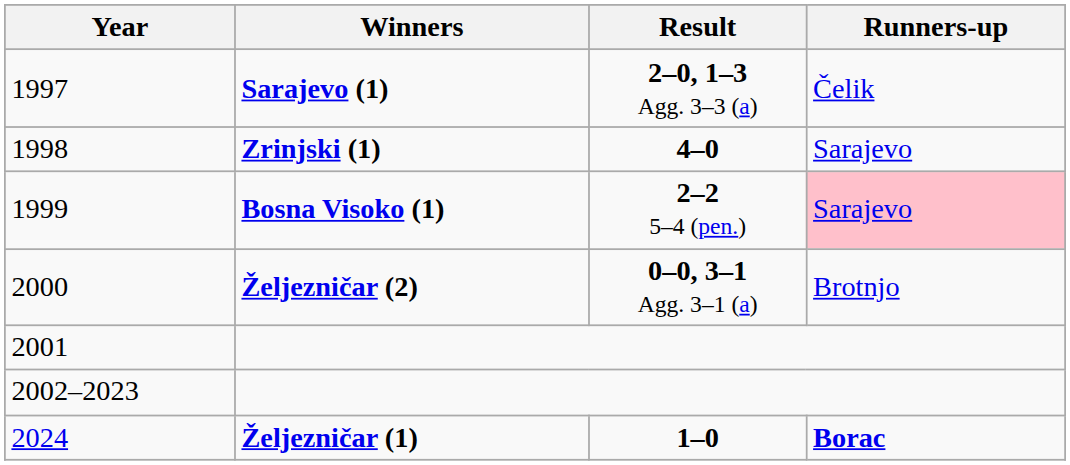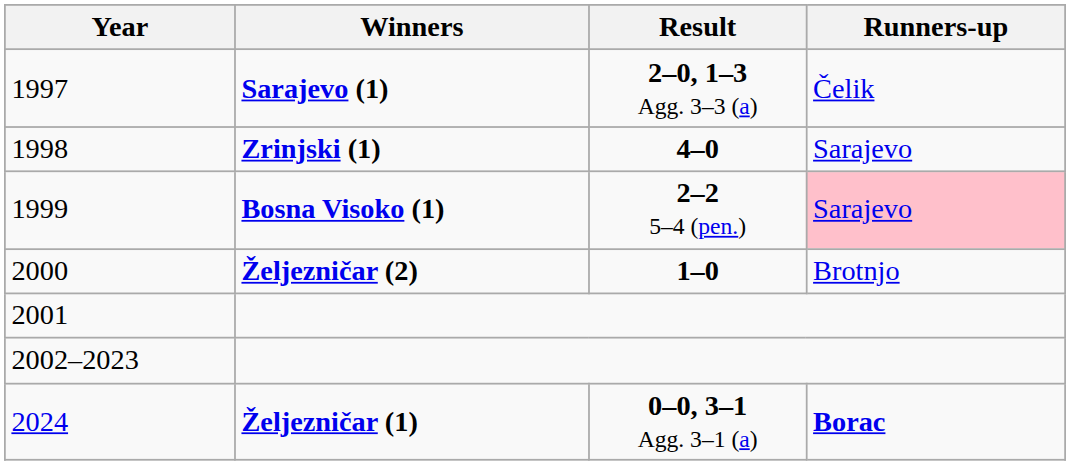 <table class="wikitable plainrowheaders" style="width:600px">
 <tr bgcolor="#CCCCCC">
 <th scope=col>Year</th>
 <th scope=col>Winners</th>
 <th scope=col>Result</th>
 <th scope=col>Runners-up</th>
 </tr>
 <tr>
 <td scope=row>1997</td>
 <td><strong><a href='#'>Sarajevo</a> (1)</strong></td>
 <td align=center><strong>2–0, 1–3</strong><br><small>Agg. 3–3 (<a href='#'>a</a>)</small></td>
 <td><a href='#'>Čelik</a></td>
 </tr>
 <tr>
 <td scope=row>1998</td>
 <td><strong><a href='#'>Zrinjski</a> (1)</strong></td>
 <td align=center><strong>4–0</strong></td>
 <td><a href='#'>Sarajevo</a></td>
 </tr>
 <tr>
 <td scope=row>1999</td>
 <td><strong><a href='#'>Bosna Visoko</a> (1)</strong></td>
 <td align=center><strong>2–2</strong><br><small>5–4 (<a href='#'>pen.</a>)</small></td>
 <td style="background: pink;"><a href='#'>Sarajevo</a></td>
 </tr>
 <tr>
 <td scope=row>2000</td>
 <td><strong><a href='#'>Željezničar</a> (2)</strong></td>
-<td align=center><strong>0–0, 3–1</strong><br><small>Agg. 3–1 (<a href='#'>a</a>)</small></td>
+<td align=center><strong>1–0</strong></td>
 <td><a href='#'>Brotnjo</a></td>
 </tr>
 <tr>
 <td scope=row>2001</td>
 <td colspan=4></td>
 </tr>
 <tr>
 <td scope=row>2002–2023</td>
 <td colspan=4></td>
 </tr>
 <tr>
 <td scope=row><a href='#'>2024</a></td>
 <td><strong><a href='#'>Željezničar</a> (1)</strong></td>
-<td align=center><strong>1–0</strong></td>
+<td align=center><strong>0–0, 3–1</strong><br><small>Agg. 3–1 (<a href='#'>a</a>)</small></td>
 <td><strong><a href='#'>Borac</a></strong></td>
 </tr>
 </table>
